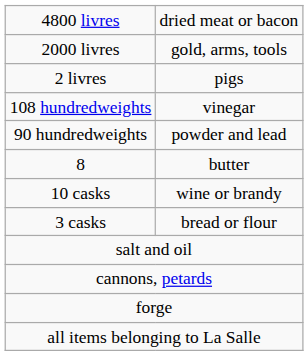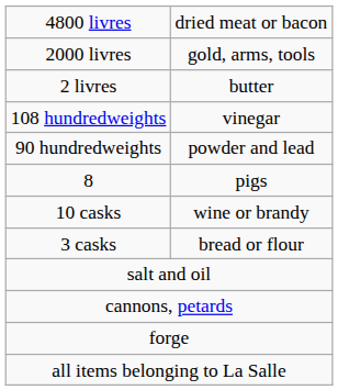 <table class="wikitable" style="text-align:center; font-size:90%"  align="right" border="1">
 <tr>
 <td>4800 <a href='#'>livres</a></td>
 <td>dried meat or bacon</td>
 </tr>
 <tr>
 <td>2000 livres</td>
 <td>gold, arms, tools</td>
 </tr>
 <tr>
 <td>2 livres</td>
-<td>pigs</td>
+<td>butter</td>
 </tr>
 <tr>
 <td>108 <a href='#'>hundredweights</a></td>
 <td>vinegar</td>
 </tr>
 <tr>
 <td>90 hundredweights</td>
 <td>powder and lead</td>
 </tr>
 <tr>
 <td>8</td>
-<td>butter</td>
+<td>pigs</td>
 </tr>
 <tr>
 <td>10 casks</td>
 <td>wine or brandy</td>
 </tr>
 <tr>
 <td>3 casks</td>
 <td>bread or flour</td>
 </tr>
 <tr>
 <td colspan=2>salt and oil</td>
 </tr>
 <tr>
 <td colspan=2>cannons, <a href='#'>petards</a></td>
 </tr>
 <tr>
 <td colspan=2>forge</td>
 </tr>
 <tr>
 <td colspan=2>all items belonging to La Salle</td>
 </tr>
 </table>
